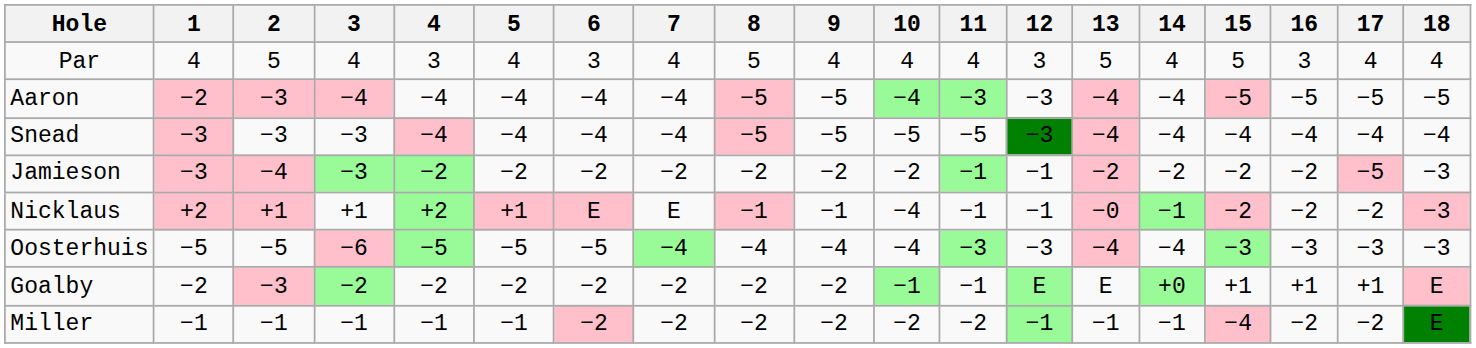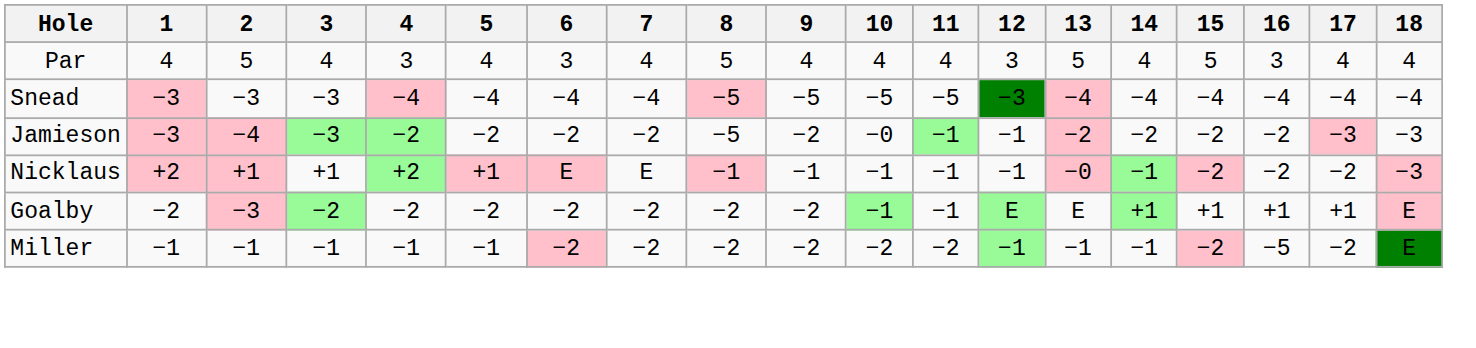 <table class="wikitable" style="text-align:center">
 <tr>
 <th>Hole</th>
 <th>  1  </th>
 <th>  2  </th>
 <th>  3  </th>
 <th>  4  </th>
 <th>  5  </th>
 <th>  6  </th>
 <th>  7  </th>
 <th>  8  </th>
 <th>  9  </th>
 <th> 10 </th>
 <th> 11 </th>
 <th> 12 </th>
 <th> 13 </th>
 <th> 14 </th>
 <th> 15 </th>
 <th> 16 </th>
 <th> 17 </th>
 <th> 18 </th>
 </tr>
 <tr>
 <td>Par</td>
 <td>4</td>
 <td>5</td>
 <td>4</td>
 <td>3</td>
 <td>4</td>
 <td>3</td>
 <td>4</td>
 <td>5</td>
 <td>4</td>
 <td>4</td>
 <td>4</td>
 <td>3</td>
 <td>5</td>
 <td>4</td>
 <td>5</td>
 <td>3</td>
 <td>4</td>
 <td>4</td>
 </tr>
 <tr>
-<td align=left> Aaron</td>
-<td style="background: Pink;">−2</td>
-<td style="background: Pink;">−3</td>
-<td style="background: Pink;">−4</td>
-<td>−4</td>
-<td>−4</td>
-<td>−4</td>
-<td>−4</td>
-<td style="background: Pink;">−5</td>
-<td>−5</td>
-<td style="background: PaleGreen;">−4</td>
-<td style="background: PaleGreen;">−3</td>
-<td>−3</td>
-<td style="background: Pink;">−4</td>
-<td>−4</td>
-<td style="background: Pink;">−5</td>
-<td>−5</td>
-<td>−5</td>
-<td>−5</td>
-</tr>
-<tr>
 <td align=left> Snead</td>
 <td style="background: Pink;">−3</td>
 <td>−3</td>
 <td>−3</td>
 <td style="background: Pink;">−4</td>
 <td>−4</td>
 <td>−4</td>
 <td>−4</td>
 <td style="background: Pink;">−5</td>
 <td>−5</td>
 <td>−5</td>
 <td>−5</td>
 <td style="background: Green;">−3</td>
 <td style="background: Pink;">−4</td>
 <td>−4</td>
 <td>−4</td>
 <td>−4</td>
 <td>−4</td>
 <td>−4</td>
 </tr>
 <tr>
 <td align=left> Jamieson</td>
 <td style="background: Pink;">−3</td>
 <td style="background: Pink;">−4</td>
 <td style="background: PaleGreen;">−3</td>
 <td style="background: PaleGreen;">−2</td>
 <td>−2</td>
 <td>−2</td>
 <td>−2</td>
+<td>−5</td>
 <td>−2</td>
-<td>−2</td>
-<td>−2</td>
+<td>−0</td>
 <td style="background: PaleGreen;">−1</td>
 <td>−1</td>
 <td style="background: Pink;">−2</td>
 <td>−2</td>
 <td>−2</td>
 <td>−2</td>
-<td style="background: Pink;">−5</td>
+<td style="background: Pink;">−3</td>
 <td>−3</td>
 </tr>
 <tr>
 <td align=left> Nicklaus</td>
 <td style="background: Pink;">+2</td>
 <td style="background: Pink;">+1</td>
 <td>+1</td>
 <td style="background: PaleGreen;">+2</td>
 <td style="background: Pink;">+1</td>
 <td style="background: Pink;">E</td>
 <td>E</td>
 <td style="background: Pink;">−1</td>
 <td>−1</td>
-<td>−4</td>
+<td>−1</td>
 <td>−1</td>
 <td>−1</td>
 <td style="background: Pink;">−0</td>
 <td style="background: PaleGreen;">−1</td>
 <td style="background: Pink;">−2</td>
 <td>−2</td>
 <td>−2</td>
 <td style="background: Pink;">−3</td>
-</tr>
-<tr>
-<td align=left> Oosterhuis</td>
-<td>−5</td>
-<td>−5</td>
-<td style="background: Pink;">−6</td>
-<td style="background: PaleGreen;">−5</td>
-<td>−5</td>
-<td>−5</td>
-<td style="background: PaleGreen;">−4</td>
-<td>−4</td>
-<td>−4</td>
-<td>−4</td>
-<td style="background: PaleGreen;">−3</td>
-<td>−3</td>
-<td style="background: Pink;">−4</td>
-<td>−4</td>
-<td style="background: PaleGreen;">−3</td>
-<td>−3</td>
-<td>−3</td>
-<td>−3</td>
 </tr>
 <tr>
 <td align=left> Goalby</td>
 <td>−2</td>
 <td style="background: Pink;">−3</td>
 <td style="background: PaleGreen;">−2</td>
 <td>−2</td>
 <td>−2</td>
 <td>−2</td>
 <td>−2</td>
 <td>−2</td>
 <td>−2</td>
 <td style="background: PaleGreen;">−1</td>
 <td>−1</td>
 <td style="background: PaleGreen;">E</td>
 <td>E</td>
-<td style="background: PaleGreen;">+0</td>
+<td style="background: PaleGreen;">+1</td>
 <td>+1</td>
 <td>+1</td>
 <td>+1</td>
 <td style="background: Pink;">E</td>
 </tr>
 <tr>
 <td align=left> Miller</td>
 <td>−1</td>
 <td>−1</td>
 <td>−1</td>
 <td>−1</td>
 <td>−1</td>
 <td style="background: Pink;">−2</td>
 <td>−2</td>
 <td>−2</td>
 <td>−2</td>
 <td>−2</td>
 <td>−2</td>
 <td style="background: PaleGreen;">−1</td>
 <td>−1</td>
 <td>−1</td>
-<td style="background: Pink;">−4</td>
-<td>−2</td>
+<td style="background: Pink;">−2</td>
+<td>−5</td>
 <td>−2</td>
 <td style="background: Green;">E</td>
 </tr>
 </table>
